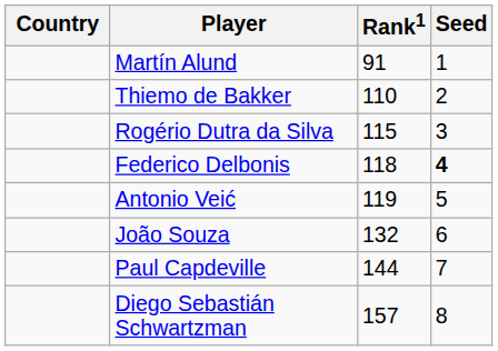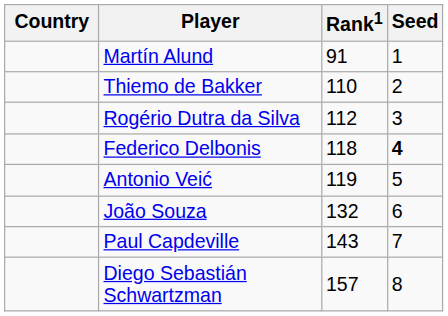 <table class="sortable wikitable">
 <tr>
 <th width="70">Country</th>
 <th width="175">Player</th>
 <th>Rank<sup>1</sup></th>
 <th>Seed</th>
 </tr>
 <tr>
 <td></td>
 <td><a href='#'>Martín Alund</a></td>
 <td>91</td>
 <td>1</td>
 </tr>
 <tr>
 <td></td>
 <td><a href='#'>Thiemo de Bakker</a></td>
 <td>110</td>
 <td>2</td>
 </tr>
 <tr>
 <td></td>
 <td><a href='#'>Rogério Dutra da Silva</a></td>
-<td>115</td>
+<td>112</td>
 <td>3</td>
 </tr>
 <tr>
 <td></td>
 <td><a href='#'>Federico Delbonis</a></td>
 <td>118</td>
 <td><strong>4</strong></td>
 </tr>
 <tr>
 <td></td>
 <td><a href='#'>Antonio Veić</a></td>
 <td>119</td>
 <td>5</td>
 </tr>
 <tr>
 <td></td>
 <td><a href='#'>João Souza</a></td>
 <td>132</td>
 <td>6</td>
 </tr>
 <tr>
 <td></td>
 <td><a href='#'>Paul Capdeville</a></td>
-<td>144</td>
+<td>143</td>
 <td>7</td>
 </tr>
 <tr>
 <td></td>
 <td><a href='#'>Diego Sebastián Schwartzman</a></td>
 <td>157</td>
 <td>8</td>
 </tr>
 </table>
